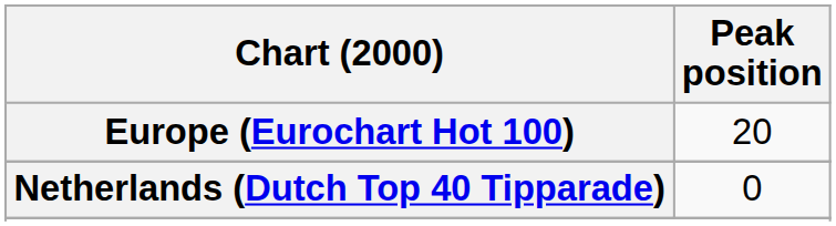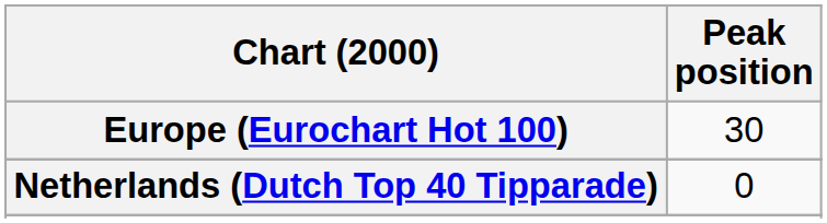 <table class="wikitable sortable plainrowheaders" style="text-align:center">
 <tr>
 <th>Chart (2000)</th>
 <th>Peak<br>position</th>
 </tr>
 <tr>
 <th scope="row">Europe (<a href='#'>Eurochart Hot 100</a>)</th>
-<td>20</td>
+<td>30</td>
 </tr>
 <tr>
 </tr>
 <tr>
 <th scope="row">Netherlands (<a href='#'>Dutch Top 40 Tipparade</a>)</th>
 <td>0</td>
 </tr>
 <tr>
 </tr>
 <tr>
 </tr>
 <tr>
 </tr>
 </table>
